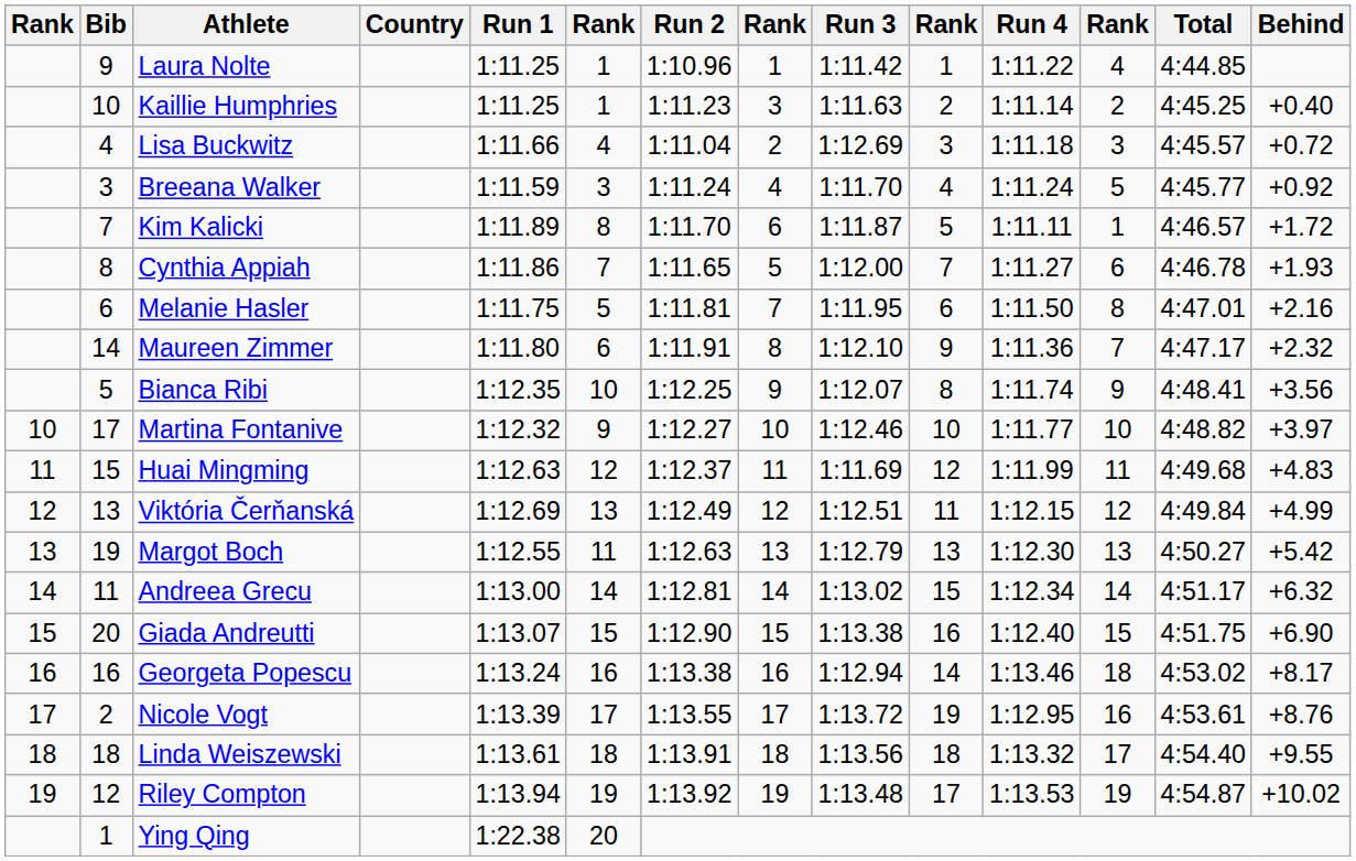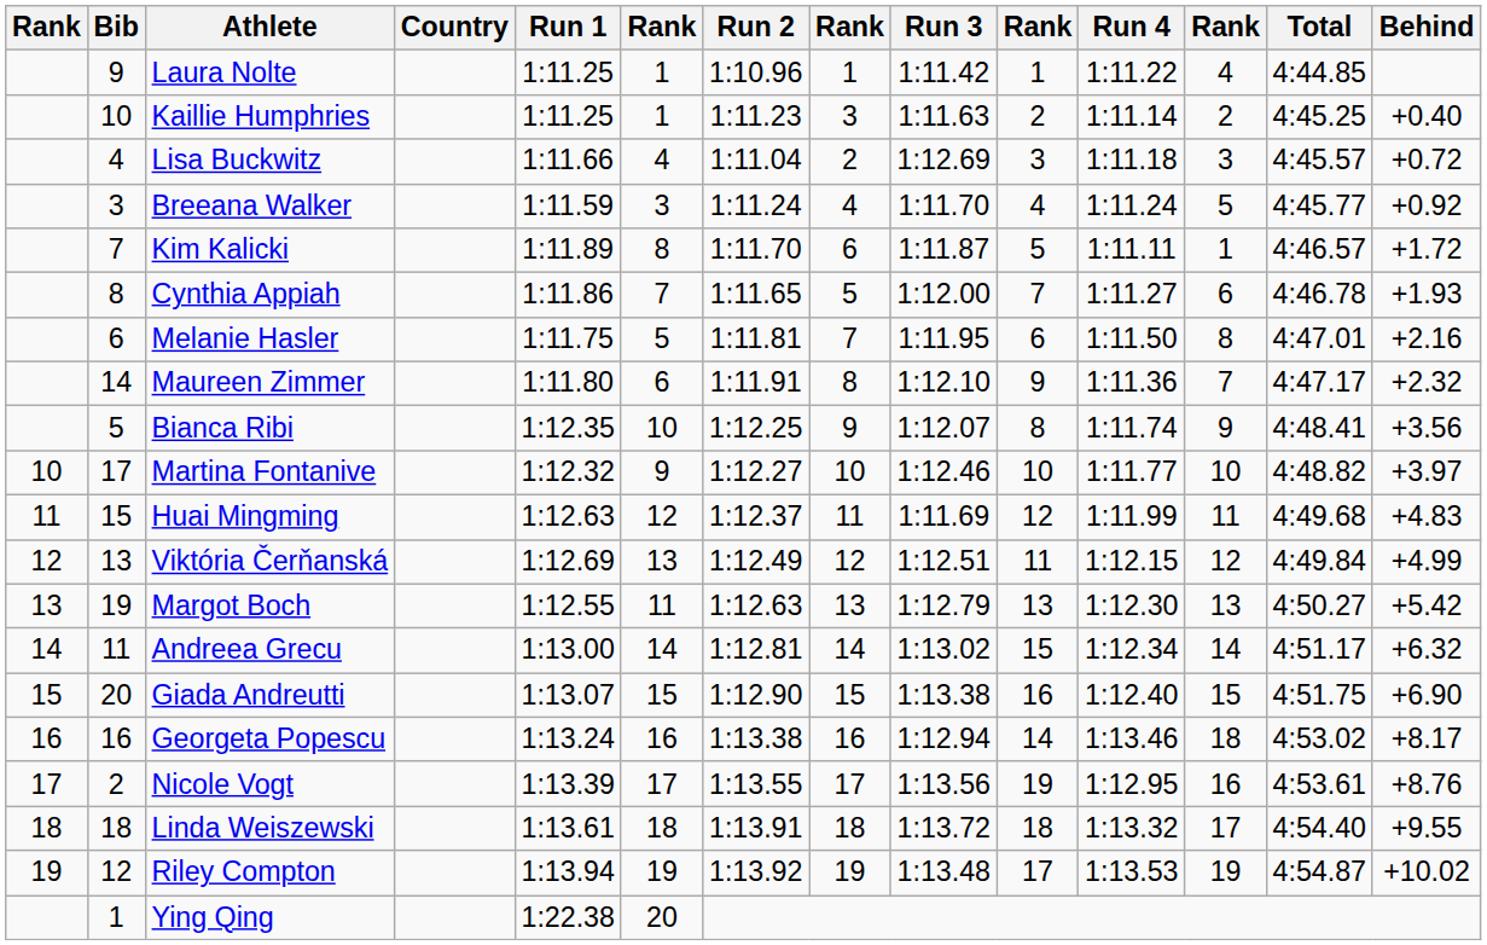 <table class="wikitable sortable" style="text-align:center">
 <tr>
 <th>Rank</th>
 <th>Bib</th>
 <th>Athlete</th>
 <th>Country</th>
 <th>Run 1</th>
 <th>Rank</th>
 <th>Run 2</th>
 <th>Rank</th>
 <th>Run 3</th>
 <th>Rank</th>
 <th>Run 4</th>
 <th>Rank</th>
 <th>Total</th>
 <th>Behind</th>
 </tr>
 <tr>
 <td></td>
 <td>9</td>
 <td align=left><a href='#'>Laura Nolte</a></td>
 <td align=left></td>
 <td>1:11.25</td>
 <td>1</td>
 <td>1:10.96</td>
 <td>1</td>
 <td>1:11.42</td>
 <td>1</td>
 <td>1:11.22</td>
 <td>4</td>
 <td>4:44.85</td>
 <td></td>
 </tr>
 <tr>
 <td></td>
 <td>10</td>
 <td align=left><a href='#'>Kaillie Humphries</a></td>
 <td align=left></td>
 <td>1:11.25</td>
 <td>1</td>
 <td>1:11.23</td>
 <td>3</td>
 <td>1:11.63</td>
 <td>2</td>
 <td>1:11.14</td>
 <td>2</td>
 <td>4:45.25</td>
 <td>+0.40</td>
 </tr>
 <tr>
 <td></td>
 <td>4</td>
 <td align=left><a href='#'>Lisa Buckwitz</a></td>
 <td align=left></td>
 <td>1:11.66</td>
 <td>4</td>
 <td>1:11.04</td>
 <td>2</td>
 <td>1:12.69</td>
 <td>3</td>
 <td>1:11.18</td>
 <td>3</td>
 <td>4:45.57</td>
 <td>+0.72</td>
 </tr>
 <tr>
 <td></td>
 <td>3</td>
 <td align=left><a href='#'>Breeana Walker</a></td>
 <td align=left></td>
 <td>1:11.59</td>
 <td>3</td>
 <td>1:11.24</td>
 <td>4</td>
 <td>1:11.70</td>
 <td>4</td>
 <td>1:11.24</td>
 <td>5</td>
 <td>4:45.77</td>
 <td>+0.92</td>
 </tr>
 <tr>
 <td></td>
 <td>7</td>
 <td align=left><a href='#'>Kim Kalicki</a></td>
 <td align=left></td>
 <td>1:11.89</td>
 <td>8</td>
 <td>1:11.70</td>
 <td>6</td>
 <td>1:11.87</td>
 <td>5</td>
 <td>1:11.11</td>
 <td>1</td>
 <td>4:46.57</td>
 <td>+1.72</td>
 </tr>
 <tr>
 <td></td>
 <td>8</td>
 <td align=left><a href='#'>Cynthia Appiah</a></td>
 <td align=left></td>
 <td>1:11.86</td>
 <td>7</td>
 <td>1:11.65</td>
 <td>5</td>
 <td>1:12.00</td>
 <td>7</td>
 <td>1:11.27</td>
 <td>6</td>
 <td>4:46.78</td>
 <td>+1.93</td>
 </tr>
 <tr>
 <td></td>
 <td>6</td>
 <td align=left><a href='#'>Melanie Hasler</a></td>
 <td align=left></td>
 <td>1:11.75</td>
 <td>5</td>
 <td>1:11.81</td>
 <td>7</td>
 <td>1:11.95</td>
 <td>6</td>
 <td>1:11.50</td>
 <td>8</td>
 <td>4:47.01</td>
 <td>+2.16</td>
 </tr>
 <tr>
 <td></td>
 <td>14</td>
 <td align=left><a href='#'>Maureen Zimmer</a></td>
 <td align=left></td>
 <td>1:11.80</td>
 <td>6</td>
 <td>1:11.91</td>
 <td>8</td>
 <td>1:12.10</td>
 <td>9</td>
 <td>1:11.36</td>
 <td>7</td>
 <td>4:47.17</td>
 <td>+2.32</td>
 </tr>
 <tr>
 <td></td>
 <td>5</td>
 <td align=left><a href='#'>Bianca Ribi</a></td>
 <td align=left></td>
 <td>1:12.35</td>
 <td>10</td>
 <td>1:12.25</td>
 <td>9</td>
 <td>1:12.07</td>
 <td>8</td>
 <td>1:11.74</td>
 <td>9</td>
 <td>4:48.41</td>
 <td>+3.56</td>
 </tr>
 <tr>
 <td>10</td>
 <td>17</td>
 <td align=left><a href='#'>Martina Fontanive</a></td>
 <td align=left></td>
 <td>1:12.32</td>
 <td>9</td>
 <td>1:12.27</td>
 <td>10</td>
 <td>1:12.46</td>
 <td>10</td>
 <td>1:11.77</td>
 <td>10</td>
 <td>4:48.82</td>
 <td>+3.97</td>
 </tr>
 <tr>
 <td>11</td>
 <td>15</td>
 <td align=left><a href='#'>Huai Mingming</a></td>
 <td align=left></td>
 <td>1:12.63</td>
 <td>12</td>
 <td>1:12.37</td>
 <td>11</td>
 <td>1:11.69</td>
 <td>12</td>
 <td>1:11.99</td>
 <td>11</td>
 <td>4:49.68</td>
 <td>+4.83</td>
 </tr>
 <tr>
 <td>12</td>
 <td>13</td>
 <td align=left><a href='#'>Viktória Čerňanská</a></td>
 <td align=left></td>
 <td>1:12.69</td>
 <td>13</td>
 <td>1:12.49</td>
 <td>12</td>
 <td>1:12.51</td>
 <td>11</td>
 <td>1:12.15</td>
 <td>12</td>
 <td>4:49.84</td>
 <td>+4.99</td>
 </tr>
 <tr>
 <td>13</td>
 <td>19</td>
 <td align=left><a href='#'>Margot Boch</a></td>
 <td align=left></td>
 <td>1:12.55</td>
 <td>11</td>
 <td>1:12.63</td>
 <td>13</td>
 <td>1:12.79</td>
 <td>13</td>
 <td>1:12.30</td>
 <td>13</td>
 <td>4:50.27</td>
 <td>+5.42</td>
 </tr>
 <tr>
 <td>14</td>
 <td>11</td>
 <td align=left><a href='#'>Andreea Grecu</a></td>
 <td align=left></td>
 <td>1:13.00</td>
 <td>14</td>
 <td>1:12.81</td>
 <td>14</td>
 <td>1:13.02</td>
 <td>15</td>
 <td>1:12.34</td>
 <td>14</td>
 <td>4:51.17</td>
 <td>+6.32</td>
 </tr>
 <tr>
 <td>15</td>
 <td>20</td>
 <td align=left><a href='#'>Giada Andreutti</a></td>
 <td align=left></td>
 <td>1:13.07</td>
 <td>15</td>
 <td>1:12.90</td>
 <td>15</td>
 <td>1:13.38</td>
 <td>16</td>
 <td>1:12.40</td>
 <td>15</td>
 <td>4:51.75</td>
 <td>+6.90</td>
 </tr>
 <tr>
 <td>16</td>
 <td>16</td>
 <td align=left><a href='#'>Georgeta Popescu</a></td>
 <td align=left></td>
 <td>1:13.24</td>
 <td>16</td>
 <td>1:13.38</td>
 <td>16</td>
 <td>1:12.94</td>
 <td>14</td>
 <td>1:13.46</td>
 <td>18</td>
 <td>4:53.02</td>
 <td>+8.17</td>
 </tr>
 <tr>
 <td>17</td>
 <td>2</td>
 <td align=left><a href='#'>Nicole Vogt</a></td>
 <td align=left></td>
 <td>1:13.39</td>
 <td>17</td>
 <td>1:13.55</td>
 <td>17</td>
-<td>1:13.72</td>
+<td>1:13.56</td>
 <td>19</td>
 <td>1:12.95</td>
 <td>16</td>
 <td>4:53.61</td>
 <td>+8.76</td>
 </tr>
 <tr>
 <td>18</td>
 <td>18</td>
 <td align=left><a href='#'>Linda Weiszewski</a></td>
 <td align=left></td>
 <td>1:13.61</td>
 <td>18</td>
 <td>1:13.91</td>
 <td>18</td>
-<td>1:13.56</td>
+<td>1:13.72</td>
 <td>18</td>
 <td>1:13.32</td>
 <td>17</td>
 <td>4:54.40</td>
 <td>+9.55</td>
 </tr>
 <tr>
 <td>19</td>
 <td>12</td>
 <td align=left><a href='#'>Riley Compton</a></td>
 <td align=left></td>
 <td>1:13.94</td>
 <td>19</td>
 <td>1:13.92</td>
 <td>19</td>
 <td>1:13.48</td>
 <td>17</td>
 <td>1:13.53</td>
 <td>19</td>
 <td>4:54.87</td>
 <td>+10.02</td>
 </tr>
 <tr>
 <td></td>
 <td>1</td>
 <td align=left><a href='#'>Ying Qing</a></td>
 <td align=left></td>
 <td>1:22.38</td>
 <td>20</td>
 <td colspan=8></td>
 </tr>
 </table>
